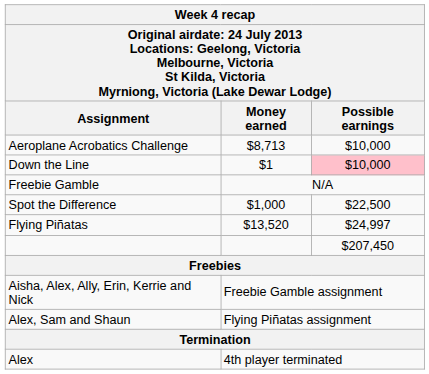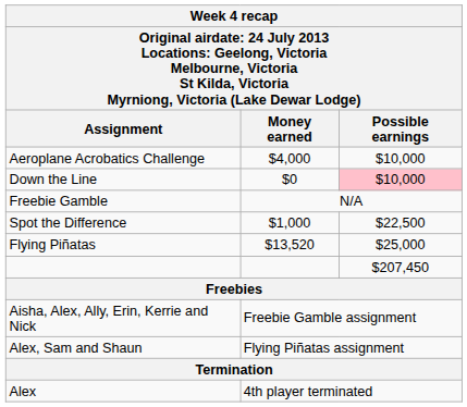 <table class="wikitable" style="font-size: 95%; margin: 10px" align="right" width="40%">
 <tr>
 <th colspan=3>Week 4 recap</th>
 </tr>
 <tr>
 <th colspan=3>Original airdate: 24 July 2013<br>Locations: Geelong, Victoria<br>Melbourne, Victoria<br>St Kilda, Victoria<br>Myrniong, Victoria (Lake Dewar Lodge)</th>
 </tr>
 <tr>
 <th>Assignment</th>
 <th>Money earned</th>
 <th>Possible earnings</th>
 </tr>
 <tr>
 <td>Aeroplane Acrobatics Challenge</td>
-<td align="center">$8,713</td>
+<td align="center">$4,000</td>
 <td align="center">$10,000</td>
 </tr>
 <tr>
 <td>Down the Line</td>
-<td align="center">$1</td>
+<td align="center">$0</td>
 <td align="center" style="background: pink;">$10,000</td>
 </tr>
 <tr>
 <td>Freebie Gamble</td>
 <td colspan="2" align="center">N/A</td>
 </tr>
 <tr>
 <td>Spot the Difference</td>
 <td align="center">$1,000</td>
 <td align="center">$22,500</td>
 </tr>
 <tr>
 <td>Flying Piñatas</td>
 <td align="center">$13,520</td>
-<td align="center">$24,997</td>
+<td align="center">$25,000</td>
 </tr>
 <tr>
 <td><strong></strong></td>
 <td align="center"><strong></strong></td>
 <td align="center">$207,450</td>
 </tr>
 <tr>
 <th colspan=3>Freebies</th>
 </tr>
 <tr>
 <td>Aisha, Alex, Ally, Erin, Kerrie and Nick</td>
 <td colspan=2>Freebie Gamble assignment</td>
 </tr>
 <tr>
 <td>Alex, Sam and Shaun</td>
 <td colspan=2>Flying Piñatas assignment</td>
 </tr>
 <tr>
 <th colspan=3>Termination</th>
 </tr>
 <tr>
 <td>Alex</td>
 <td colspan=2>4th player terminated</td>
 </tr>
 </table>
